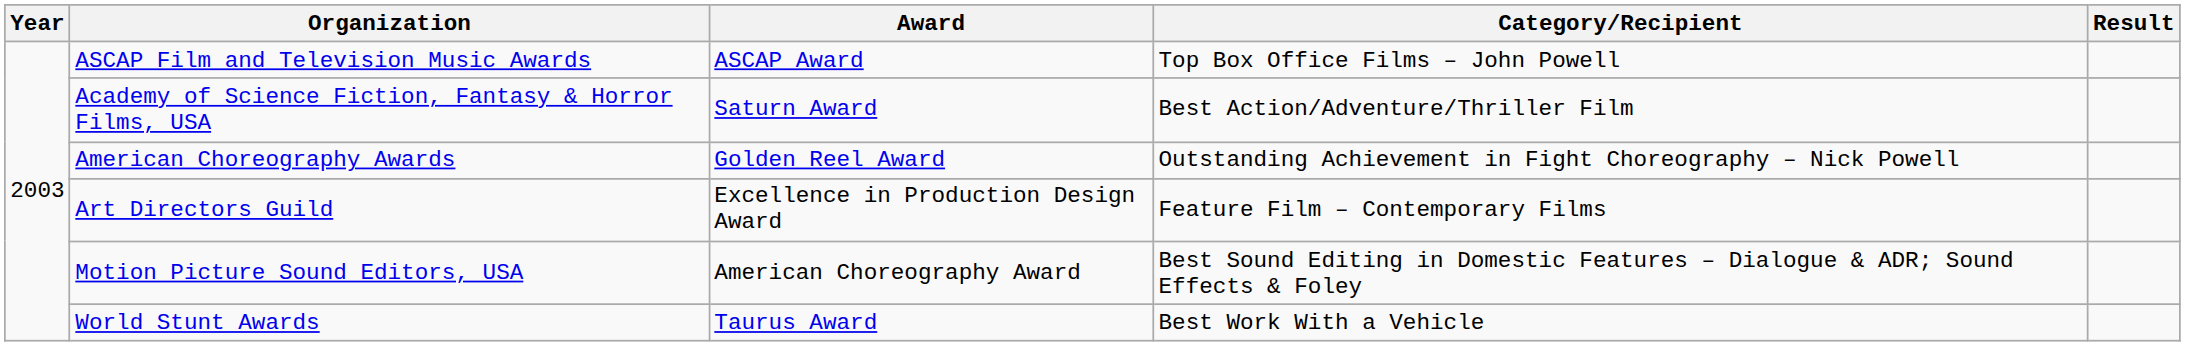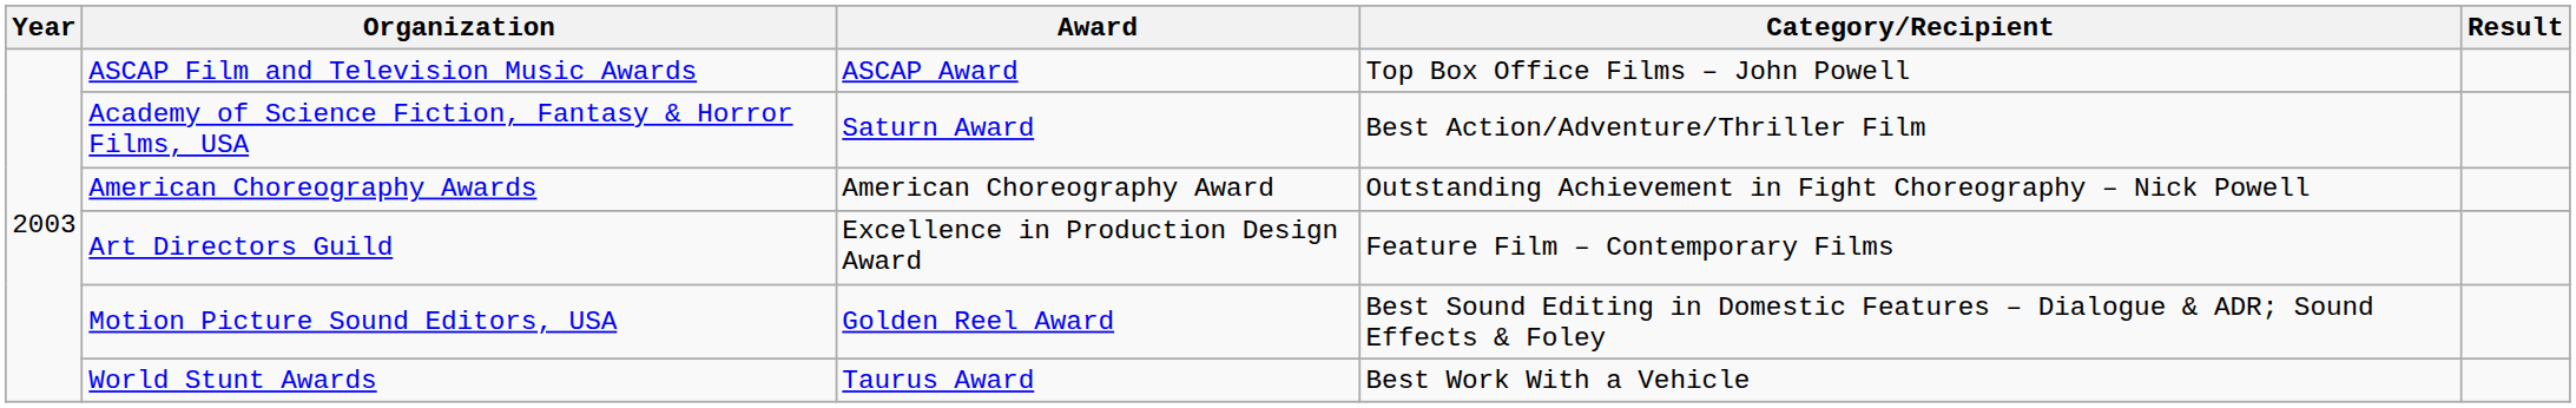 <table class="wikitable">
 <tr>
 <th>Year</th>
 <th>Organization</th>
 <th>Award</th>
 <th>Category/Recipient</th>
 <th>Result</th>
 </tr>
 <tr>
 <td rowspan="6">2003</td>
 <td><a href='#'>ASCAP Film and Television Music Awards</a></td>
 <td><a href='#'>ASCAP Award</a></td>
 <td>Top Box Office Films – John Powell</td>
 <td></td>
 </tr>
 <tr>
 <td><a href='#'>Academy of Science Fiction, Fantasy & Horror Films, USA</a></td>
 <td><a href='#'>Saturn Award</a></td>
 <td>Best Action/Adventure/Thriller Film</td>
 <td></td>
 </tr>
 <tr>
 <td><a href='#'>American Choreography Awards</a></td>
-<td><a href='#'>Golden Reel Award</a></td>
+<td>American Choreography Award</td>
 <td>Outstanding Achievement in Fight Choreography – Nick Powell</td>
 <td></td>
 </tr>
 <tr>
 <td><a href='#'>Art Directors Guild</a></td>
 <td>Excellence in Production Design Award</td>
 <td>Feature Film – Contemporary Films</td>
 <td></td>
 </tr>
 <tr>
 <td><a href='#'>Motion Picture Sound Editors, USA</a></td>
-<td>American Choreography Award</td>
+<td><a href='#'>Golden Reel Award</a></td>
 <td>Best Sound Editing in Domestic Features – Dialogue & ADR; Sound Effects & Foley</td>
 <td></td>
 </tr>
 <tr>
 <td><a href='#'>World Stunt Awards</a></td>
 <td><a href='#'>Taurus Award</a></td>
 <td>Best Work With a Vehicle</td>
 <td></td>
 </tr>
 </table>
